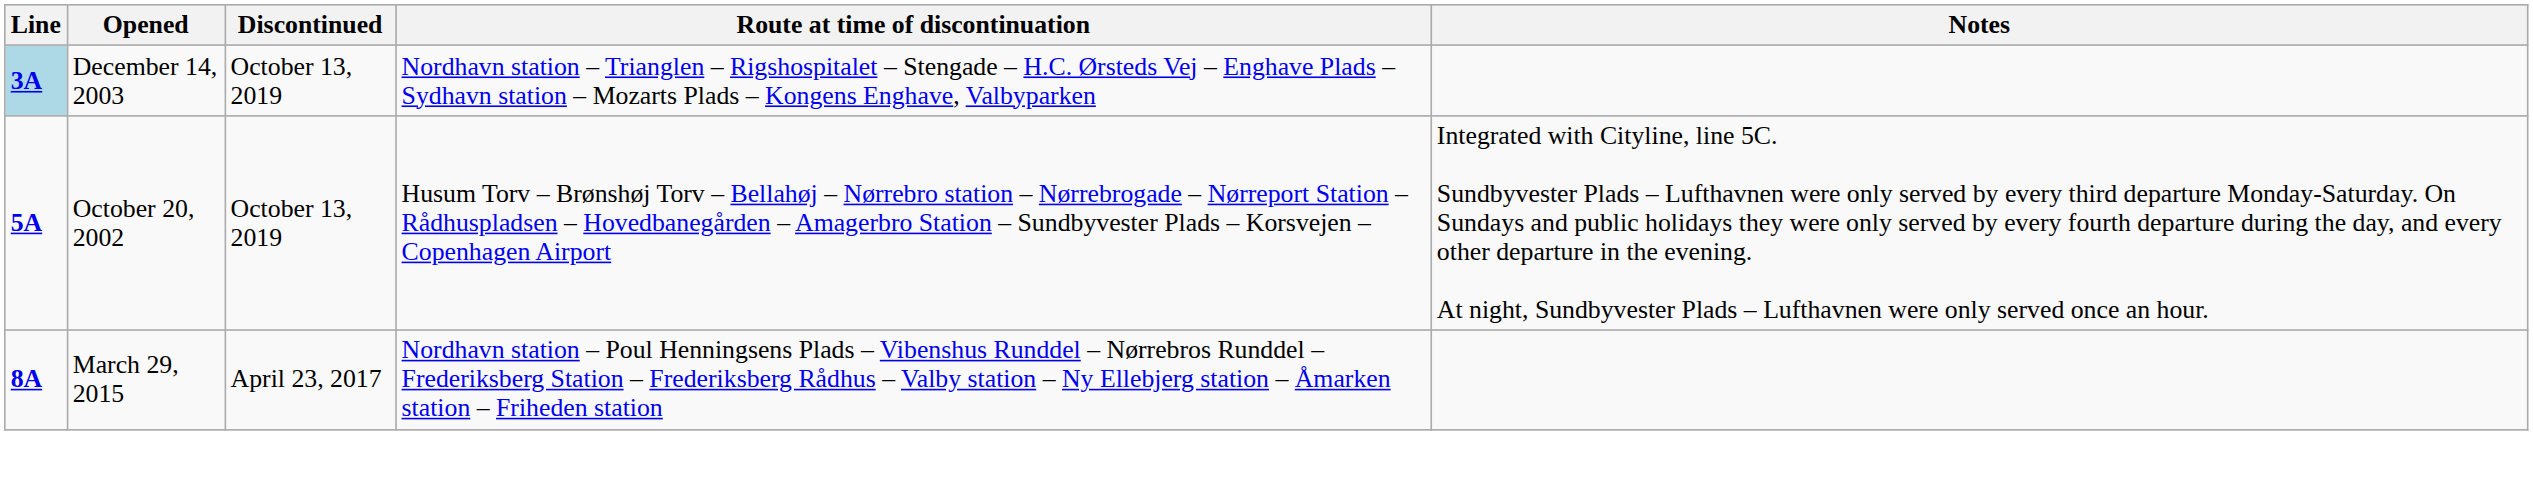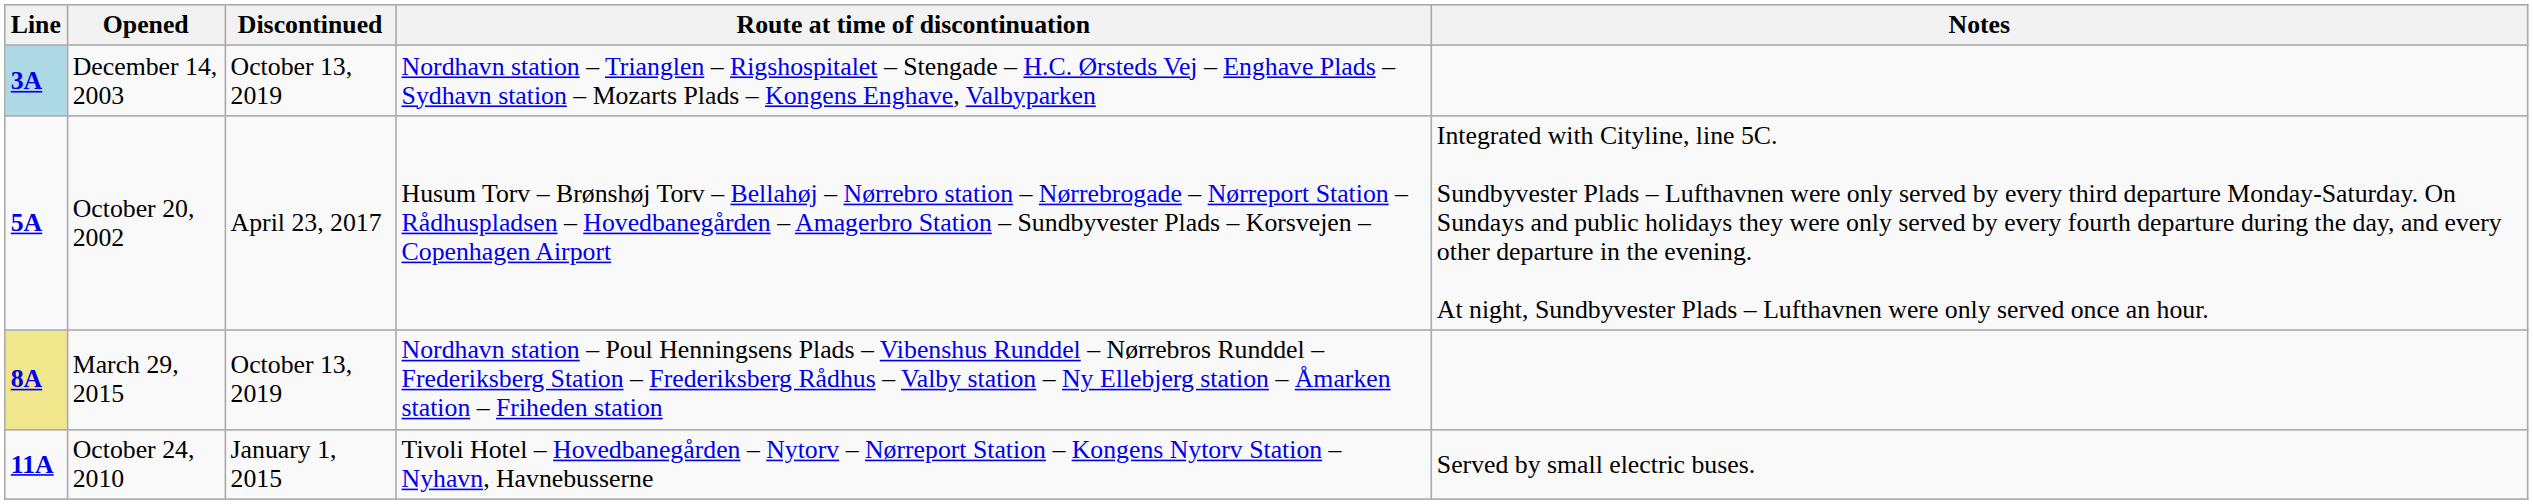 <table class="wikitable">
 <tr>
 <th>Line</th>
 <th>Opened</th>
 <th>Discontinued</th>
 <th>Route at time of discontinuation</th>
 <th>Notes</th>
 </tr>
 <tr>
 <td style="background: lightblue;"><strong><a href='#'>3A</a></strong></td>
 <td>December 14, 2003</td>
 <td>October 13, 2019</td>
 <td><a href='#'>Nordhavn station</a> – <a href='#'>Trianglen</a> – <a href='#'>Rigshospitalet</a> – Stengade – <a href='#'>H.C. Ørsteds Vej</a> – <a href='#'>Enghave Plads</a> – <a href='#'>Sydhavn station</a> – Mozarts Plads – <a href='#'>Kongens Enghave</a>, <a href='#'>Valbyparken</a></td>
 <td></td>
 </tr>
 <tr>
 <td><strong><a href='#'>5A</a></strong></td>
 <td>October 20, 2002</td>
-<td>October 13, 2019</td>
+<td>April 23, 2017</td>
 <td>Husum Torv – Brønshøj Torv – <a href='#'>Bellahøj</a> – <a href='#'>Nørrebro station</a> – <a href='#'>Nørrebrogade</a> – <a href='#'>Nørreport Station</a> – <a href='#'>Rådhuspladsen</a> – <a href='#'>Hovedbanegården</a> – <a href='#'>Amagerbro Station</a> – Sundbyvester Plads – Korsvejen – <a href='#'>Copenhagen Airport</a></td>
 <td>Integrated with Cityline, line 5C. <br><br>Sundbyvester Plads – Lufthavnen were only served by every third departure Monday-Saturday. On Sundays and public holidays they were only served by every fourth departure during the day, and every other departure in the evening. <br><br>At night, Sundbyvester Plads – Lufthavnen were only served once an hour.</td>
 </tr>
 <tr>
-<td><strong><a href='#'>8A</a></strong></td>
+<td style="background: khaki;"><strong><a href='#'>8A</a></strong></td>
 <td>March 29, 2015</td>
-<td>April 23, 2017</td>
+<td>October 13, 2019</td>
 <td><a href='#'>Nordhavn station</a> – Poul Henningsens Plads – <a href='#'>Vibenshus Runddel</a> – Nørrebros Runddel – <a href='#'>Frederiksberg Station</a> – <a href='#'>Frederiksberg Rådhus</a> – <a href='#'>Valby station</a> – <a href='#'>Ny Ellebjerg station</a> – <a href='#'>Åmarken station</a> – <a href='#'>Friheden station</a></td>
 <td></td>
 </tr>
+<tr>
+<td><strong><a href='#'>11A</a></strong></td>
+<td>October 24, 2010</td>
+<td>January 1, 2015</td>
+<td>Tivoli Hotel – <a href='#'>Hovedbanegården</a> – <a href='#'>Nytorv</a> – <a href='#'>Nørreport Station</a> – <a href='#'>Kongens Nytorv Station</a> – <a href='#'>Nyhavn</a>, Havnebusserne</td>
+<td>Served by small electric buses.</td>
+</tr>
 </table>
